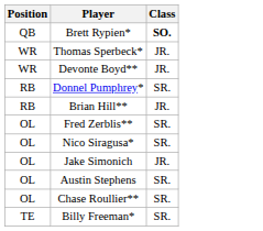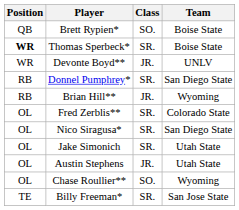 <table class="wikitable sortable">
 <tr>
 <th>Position</th>
 <th>Player</th>
 <th>Class</th>
+<th>Team</th>
 </tr>
 <tr style="text-align:center;">
 <td style="background:white">QB</td>
 <td style="background:white">Brett Rypien*</td>
-<td style="background:white"><strong>SO.</strong></td>
+<td style="background:white">SO.</td>
+<td style="background:white">Boise State</td>
 </tr>
 <tr style="text-align:center;">
-<td style="background:white">WR</td>
+<td style="background:white"><strong>WR</strong></td>
 <td style="background:white">Thomas Sperbeck*</td>
-<td style="background:white">JR.</td>
+<td style="background:white">SR.</td>
+<td style="background:white">Boise State</td>
 </tr>
 <tr style="text-align:center;">
 <td style="background:white">WR</td>
 <td style="background:white">Devonte Boyd**</td>
 <td style="background:white">JR.</td>
+<td style="background:white">UNLV</td>
 </tr>
 <tr style="text-align:center;">
 <td style="background:white">RB</td>
 <td style="background:white"><a href='#'>Donnel Pumphrey</a>*</td>
 <td style="background:white">SR.</td>
+<td style="background:white">San Diego State</td>
 </tr>
 <tr style="text-align:center;">
 <td style="background:white">RB</td>
 <td style="background:white">Brian Hill**</td>
 <td style="background:white">JR.</td>
+<td style="background:white">Wyoming</td>
 </tr>
 <tr style="text-align:center;">
 <td style="background:white">OL</td>
 <td style="background:white">Fred Zerblis**</td>
 <td style="background:white">SR.</td>
+<td style="background:white">Colorado State</td>
 </tr>
 <tr style="text-align:center;">
 <td style="background:white">OL</td>
 <td style="background:white">Nico Siragusa*</td>
 <td style="background:white">SR.</td>
+<td style="background:white">San Diego State</td>
 </tr>
 <tr style="text-align:center;">
 <td style="background:white">OL</td>
 <td style="background:white">Jake Simonich</td>
-<td style="background:white">JR.</td>
+<td style="background:white">SR.</td>
+<td style="background:white">Utah State</td>
 </tr>
 <tr style="text-align:center;">
 <td style="background:white">OL</td>
 <td style="background:white">Austin Stephens</td>
-<td style="background:white">SR.</td>
+<td style="background:white">JR.</td>
+<td style="background:white">Utah State</td>
 </tr>
 <tr style="text-align:center;">
 <td style="background:white">OL</td>
 <td style="background:white">Chase Roullier**</td>
-<td style="background:white">SR.</td>
+<td style="background:white">SO.</td>
+<td style="background:white">Wyoming</td>
 </tr>
 <tr style="text-align:center;">
 <td style="background:white">TE</td>
 <td style="background:white">Billy Freeman*</td>
 <td style="background:white">SR.</td>
+<td style="background:white">San Jose State</td>
 </tr>
 </table>
